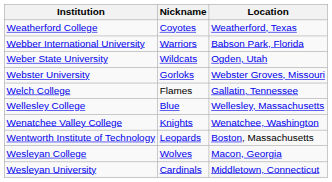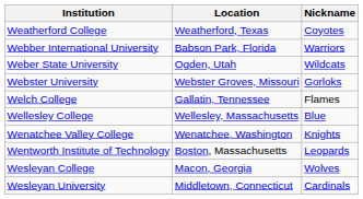 <table class="wikitable">
 <tr>
 <th>Institution</th>
+<th>Location</th>
 <th>Nickname</th>
-<th>Location</th>
 </tr>
 <tr>
 <td><a href='#'>Weatherford College</a></td>
+<td><a href='#'>Weatherford, Texas</a></td>
 <td><a href='#'>Coyotes</a></td>
-<td><a href='#'>Weatherford, Texas</a></td>
 </tr>
 <tr>
 <td><a href='#'>Webber International University</a></td>
+<td><a href='#'>Babson Park, Florida</a></td>
 <td><a href='#'>Warriors</a></td>
-<td><a href='#'>Babson Park, Florida</a></td>
 </tr>
 <tr>
 <td><a href='#'>Weber State University</a></td>
+<td><a href='#'>Ogden, Utah</a></td>
 <td><a href='#'>Wildcats</a></td>
-<td><a href='#'>Ogden, Utah</a></td>
 </tr>
 <tr>
 <td><a href='#'>Webster University</a></td>
+<td><a href='#'>Webster Groves, Missouri</a></td>
 <td><a href='#'>Gorloks</a></td>
-<td><a href='#'>Webster Groves, Missouri</a></td>
 </tr>
 <tr>
 <td><a href='#'>Welch College</a></td>
+<td><a href='#'>Gallatin, Tennessee</a></td>
 <td>Flames</td>
-<td><a href='#'>Gallatin, Tennessee</a></td>
 </tr>
 <tr>
 <td><a href='#'>Wellesley College</a></td>
+<td><a href='#'>Wellesley, Massachusetts</a></td>
 <td><a href='#'>Blue</a></td>
-<td><a href='#'>Wellesley, Massachusetts</a></td>
 </tr>
 <tr>
 <td><a href='#'>Wenatchee Valley College</a></td>
+<td><a href='#'>Wenatchee, Washington</a></td>
 <td><a href='#'>Knights</a></td>
-<td><a href='#'>Wenatchee, Washington</a></td>
 </tr>
 <tr>
 <td><a href='#'>Wentworth Institute of Technology</a></td>
+<td><a href='#'>Boston</a>, Massachusetts</td>
 <td><a href='#'>Leopards</a></td>
-<td><a href='#'>Boston</a>, Massachusetts</td>
 </tr>
 <tr>
 <td><a href='#'>Wesleyan College</a></td>
+<td><a href='#'>Macon, Georgia</a></td>
 <td><a href='#'>Wolves</a></td>
-<td><a href='#'>Macon, Georgia</a></td>
 </tr>
 <tr>
 <td><a href='#'>Wesleyan University</a></td>
+<td><a href='#'>Middletown, Connecticut</a></td>
 <td><a href='#'>Cardinals</a></td>
-<td><a href='#'>Middletown, Connecticut</a></td>
 </tr>
 </table>
